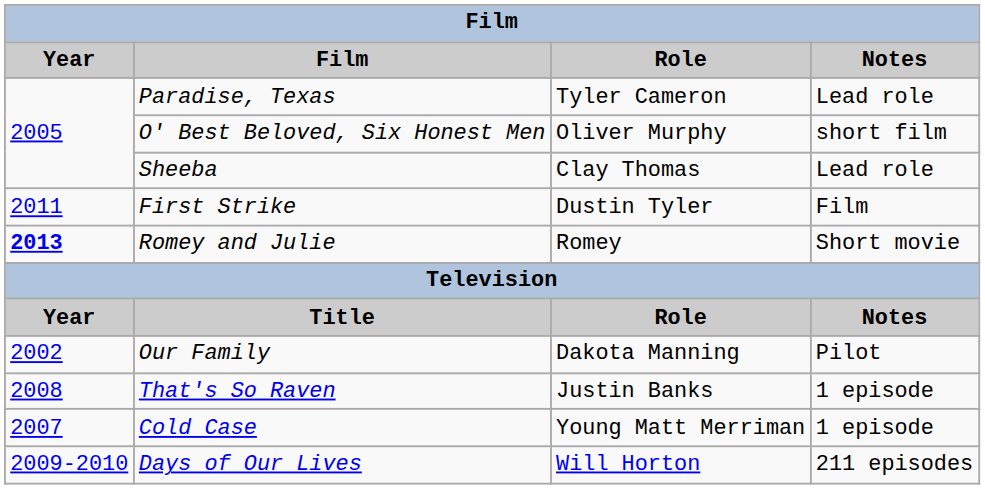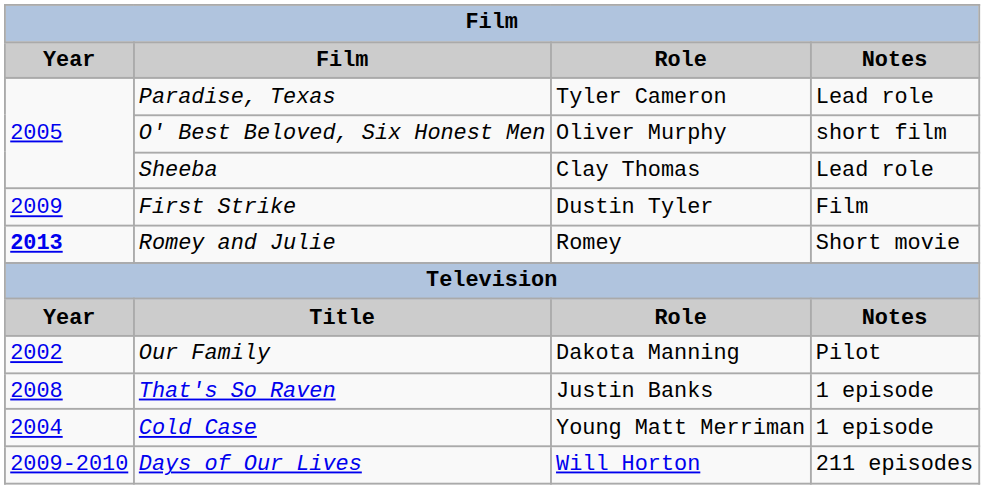 <table class="wikitable" style="font-size:90%">
 <tr style="text-align:center;">
 <th colspan=4 style="background:#B0C4DE;">Film</th>
 </tr>
 <tr style="text-align:center;">
 <th style="background:#ccc;">Year</th>
 <th style="background:#ccc;">Film</th>
 <th style="background:#ccc;">Role</th>
 <th style="background:#ccc;">Notes</th>
 </tr>
 <tr>
 <td rowspan="3"><a href='#'>2005</a></td>
 <td><em>Paradise, Texas</em></td>
 <td>Tyler Cameron</td>
 <td>Lead role</td>
 </tr>
 <tr>
 <td><em>O' Best Beloved, Six Honest Men</em></td>
 <td>Oliver Murphy</td>
 <td>short film</td>
 </tr>
 <tr>
 <td><em>Sheeba</em></td>
 <td>Clay Thomas</td>
 <td>Lead role</td>
 </tr>
 <tr>
-<td><a href='#'>2011</a></td>
+<td><a href='#'>2009</a></td>
 <td><em>First Strike</em></td>
 <td>Dustin Tyler</td>
 <td>Film</td>
 </tr>
 <tr>
 <td><strong><a href='#'>2013</a></strong></td>
 <td><em>Romey and Julie</em></td>
 <td>Romey</td>
 <td>Short movie</td>
 </tr>
 <tr style="text-align:center;">
 <th colspan=4 style="background:#B0C4DE;">Television</th>
 </tr>
 <tr style="text-align:center;">
 <th style="background:#ccc;">Year</th>
 <th style="background:#ccc;">Title</th>
 <th style="background:#ccc;">Role</th>
 <th style="background:#ccc;">Notes</th>
 </tr>
 <tr>
 <td><a href='#'>2002</a></td>
 <td><em>Our Family</em></td>
 <td>Dakota Manning</td>
 <td>Pilot</td>
 </tr>
 <tr>
 <td><a href='#'>2008</a></td>
 <td><em><a href='#'>That's So Raven</a></em></td>
 <td>Justin Banks</td>
 <td>1 episode</td>
 </tr>
 <tr>
-<td><a href='#'>2007</a></td>
+<td><a href='#'>2004</a></td>
 <td><em><a href='#'>Cold Case</a></em></td>
 <td>Young Matt Merriman</td>
 <td>1 episode</td>
 </tr>
 <tr>
 <td><a href='#'>2009-2010</a></td>
 <td><em><a href='#'>Days of Our Lives</a></em></td>
 <td><a href='#'>Will Horton</a></td>
 <td>211 episodes</td>
 </tr>
 </table>
